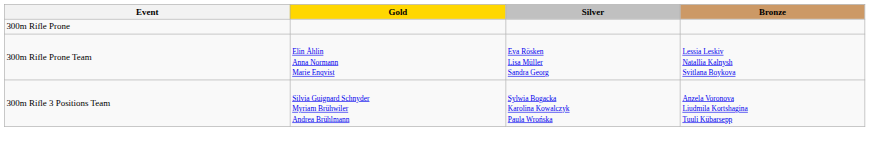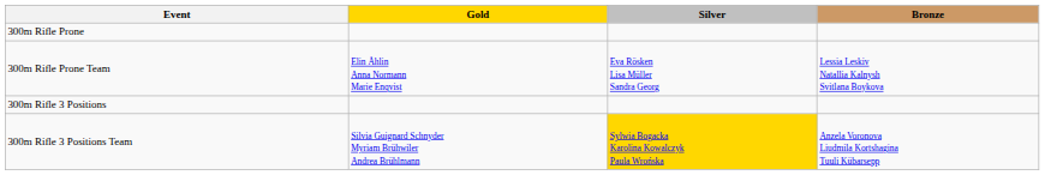 <table class="wikitable" width=70% style="font-size:90%; text-align:left;">
 <tr align=center>
 <th>Event</th>
 <td bgcolor=gold><strong>Gold</strong></td>
 <td bgcolor=silver><strong>Silver</strong></td>
 <td bgcolor=cc9966><strong>Bronze</strong></td>
 </tr>
 <tr>
 <td>300m Rifle Prone</td>
 <td></td>
 <td></td>
 <td></td>
 </tr>
 <tr>
 <td>300m Rifle Prone Team</td>
 <td><br><small><a href='#'>Elin Åhlin</a><br><a href='#'>Anna Normann</a><br><a href='#'>Marie Enqvist</a></small></td>
 <td><br><small><a href='#'>Eva Rösken</a><br><a href='#'>Lisa Müller</a><br><a href='#'>Sandra Georg</a></small></td>
 <td><br><small><a href='#'>Lessia Leskiv</a><br><a href='#'>Natallia Kalnysh</a><br><a href='#'>Svitlana Boykova</a></small></td>
 </tr>
 <tr>
+<td>300m Rifle 3 Positions</td>
+<td></td>
+<td></td>
+<td></td>
+</tr>
+<tr>
 <td>300m Rifle 3 Positions Team</td>
 <td><br><small><a href='#'>Silvia Guignard Schnyder</a><br><a href='#'>Myriam Brühwiler</a><br><a href='#'>Andrea Brühlmann</a></small></td>
-<td><br><small><a href='#'>Sylwia Bogacka</a><br><a href='#'>Karolina Kowalczyk</a><br><a href='#'>Paula Wrońska</a></small></td>
+<td style="background: gold;"><br><small><a href='#'>Sylwia Bogacka</a><br><a href='#'>Karolina Kowalczyk</a><br><a href='#'>Paula Wrońska</a></small></td>
 <td><br><small><a href='#'>Anzela Voronova</a><br><a href='#'>Liudmila Kortshagina</a><br><a href='#'>Tuuli Kübarsepp</a></small></td>
 </tr>
 </table>
